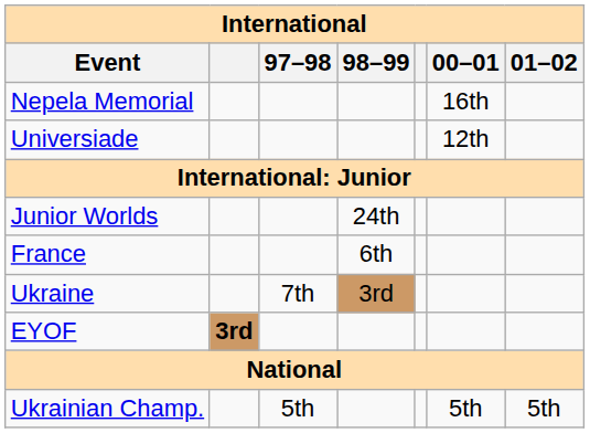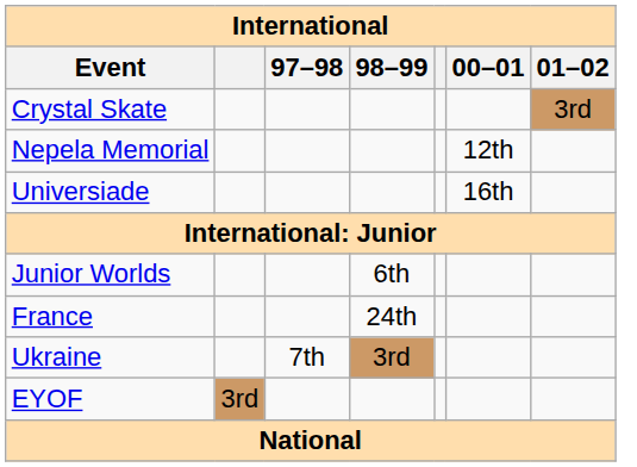 <table class="wikitable" style="text-align:center">
 <tr>
 <th style="background-color: #ffdead; " colspan=7 align=center>International</th>
 </tr>
 <tr>
 <th>Event</th>
 <th></th>
 <th>97–98</th>
 <th>98–99</th>
 <th></th>
 <th>00–01</th>
 <th>01–02</th>
 </tr>
 <tr>
+<td align=left><a href='#'>Crystal Skate</a></td>
+<td></td>
+<td></td>
+<td></td>
+<td></td>
+<td></td>
+<td bgcolor=cc9966>3rd</td>
+</tr>
+<tr>
 <td align=left><a href='#'>Nepela Memorial</a></td>
 <td></td>
 <td></td>
 <td></td>
 <td></td>
-<td>16th</td>
+<td>12th</td>
 <td></td>
 </tr>
 <tr>
 <td align=left><a href='#'>Universiade</a></td>
 <td></td>
 <td></td>
 <td></td>
 <td></td>
-<td>12th</td>
+<td>16th</td>
 <td></td>
 </tr>
 <tr>
 <th style="background-color: #ffdead; " colspan=7 align=center>International: Junior</th>
 </tr>
 <tr>
 <td align=left><a href='#'>Junior Worlds</a></td>
 <td></td>
 <td></td>
-<td>24th</td>
+<td>6th</td>
 <td></td>
 <td></td>
 <td></td>
 </tr>
 <tr>
 <td align=left> <a href='#'>France</a></td>
 <td></td>
 <td></td>
-<td>6th</td>
+<td>24th</td>
 <td></td>
 <td></td>
 <td></td>
 </tr>
 <tr>
 <td align=left> <a href='#'>Ukraine</a></td>
 <td></td>
 <td>7th</td>
 <td bgcolor=cc9966>3rd</td>
 <td></td>
 <td></td>
 <td></td>
 </tr>
 <tr>
 <td align=left><a href='#'>EYOF</a></td>
-<td bgcolor=cc9966><strong>3rd</strong></td>
+<td bgcolor=cc9966>3rd</td>
 <td></td>
 <td></td>
 <td></td>
 <td></td>
 <td></td>
 </tr>
 <tr>
 <th style="background-color: #ffdead; " colspan=7 align=center>National</th>
 </tr>
-<tr>
-<td align=left><a href='#'>Ukrainian Champ.</a></td>
-<td></td>
-<td>5th</td>
-<td></td>
-<td></td>
-<td>5th</td>
-<td>5th</td>
-</tr>
 </table>
